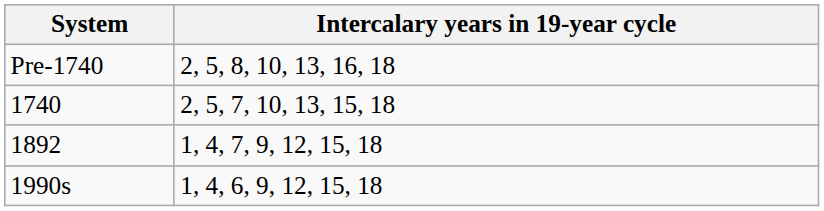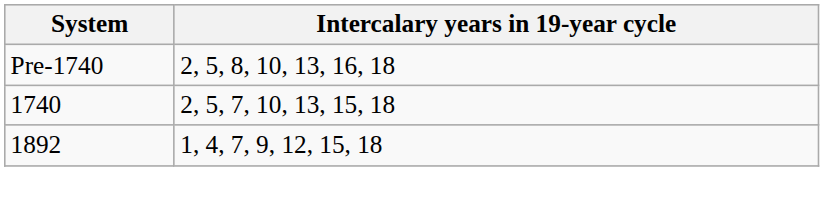 <table class="wikitable">
 <tr>
 <th width="100">System</th>
 <th width="400">Intercalary years in 19-year cycle</th>
 </tr>
 <tr>
 <td>Pre-1740</td>
 <td>2, 5, 8, 10, 13, 16, 18</td>
 </tr>
 <tr>
 <td>1740</td>
 <td>2, 5, 7, 10, 13, 15, 18</td>
 </tr>
 <tr>
 <td>1892</td>
 <td>1, 4, 7, 9, 12, 15, 18</td>
 </tr>
-<tr>
-<td>1990s</td>
-<td>1, 4, 6, 9, 12, 15, 18</td>
-</tr>
 </table>
